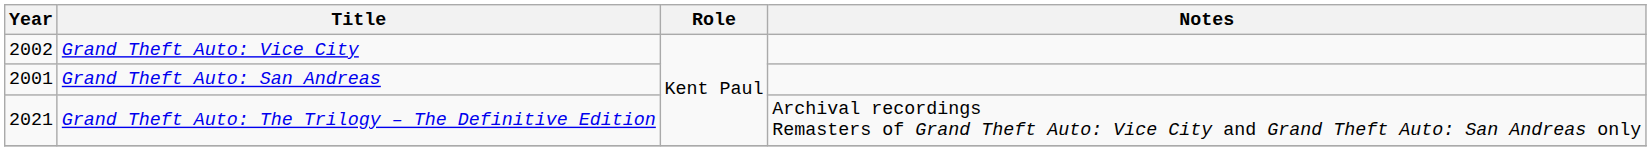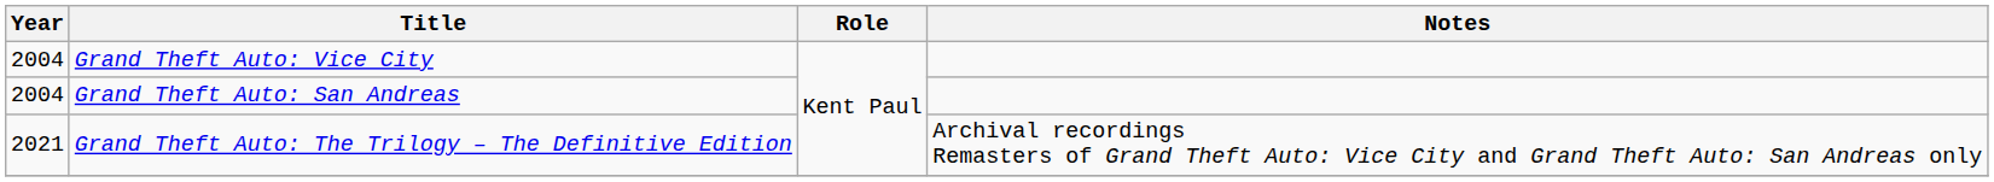 <table class = "wikitable sortable">
 <tr>
 <th>Year</th>
 <th>Title</th>
 <th>Role</th>
 <th>Notes</th>
 </tr>
 <tr>
-<td>2002</td>
+<td>2004</td>
 <td><em><a href='#'>Grand Theft Auto: Vice City</a></em></td>
 <td rowspan="3">Kent Paul</td>
 <td></td>
 </tr>
 <tr>
-<td>2001</td>
+<td>2004</td>
 <td><em><a href='#'>Grand Theft Auto: San Andreas</a></em></td>
 <td></td>
 </tr>
 <tr>
 <td>2021</td>
 <td><em><a href='#'>Grand Theft Auto: The Trilogy – The Definitive Edition</a></em></td>
 <td>Archival recordings<br>Remasters of <em>Grand Theft Auto: Vice City</em> and <em>Grand Theft Auto: San Andreas</em> only</td>
 </tr>
 <tr>
 </tr>
 </table>
